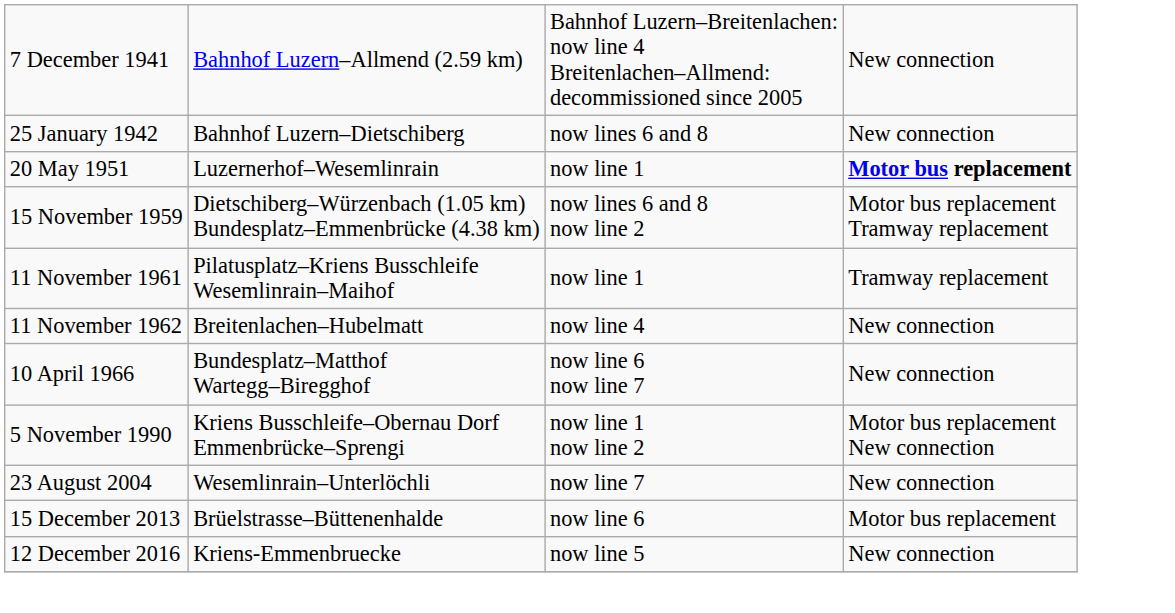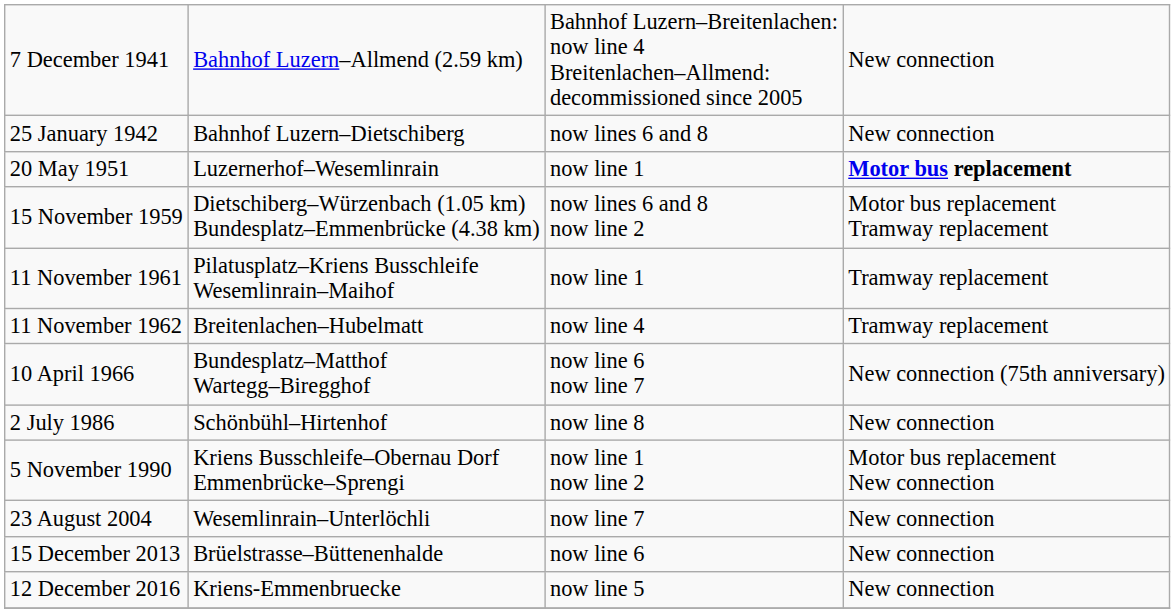 <table class="wikitable">
 <tr>
 <td>7 December 1941</td>
 <td><a href='#'>Bahnhof Luzern</a>–Allmend (2.59 km)</td>
 <td>Bahnhof Luzern–Breitenlachen:<br>now line 4 <br>Breitenlachen–Allmend:<br>decommissioned since 2005</td>
 <td>New connection</td>
 </tr>
 <tr>
 <td>25 January 1942</td>
 <td>Bahnhof Luzern–Dietschiberg</td>
 <td>now lines 6 and 8</td>
 <td>New connection</td>
 </tr>
 <tr>
 <td>20 May 1951</td>
 <td>Luzernerhof–Wesemlinrain</td>
 <td>now line 1</td>
 <td><strong><a href='#'>Motor bus</a> replacement</strong></td>
 </tr>
 <tr>
 <td>15 November 1959</td>
 <td>Dietschiberg–Würzenbach (1.05 km) <br>Bundesplatz–Emmenbrücke (4.38 km)</td>
 <td>now lines 6 and 8 <br>now line 2</td>
 <td>Motor bus replacement<br>Tramway replacement</td>
 </tr>
 <tr>
 <td>11 November 1961</td>
 <td>Pilatusplatz–Kriens Busschleife <br>Wesemlinrain–Maihof</td>
 <td>now line 1</td>
 <td>Tramway replacement</td>
 </tr>
 <tr>
 <td>11 November 1962</td>
 <td>Breitenlachen–Hubelmatt</td>
 <td>now line 4</td>
-<td>New connection</td>
+<td>Tramway replacement</td>
 </tr>
 <tr>
 <td>10 April 1966</td>
 <td>Bundesplatz–Matthof <br>Wartegg–Biregghof</td>
 <td>now line 6 <br>now line 7</td>
+<td>New connection (75th anniversary)</td>
+</tr>
+<tr>
+<td>2 July 1986</td>
+<td>Schönbühl–Hirtenhof</td>
+<td>now line 8</td>
 <td>New connection</td>
 </tr>
 <tr>
 <td>5 November 1990</td>
 <td>Kriens Busschleife–Obernau Dorf <br>Emmenbrücke–Sprengi</td>
 <td>now line 1 <br>now line 2</td>
 <td>Motor bus replacement<br>New connection</td>
 </tr>
 <tr>
 <td>23 August 2004</td>
 <td>Wesemlinrain–Unterlöchli</td>
 <td>now line 7</td>
 <td>New connection</td>
 </tr>
 <tr>
 <td>15 December 2013</td>
 <td>Brüelstrasse–Büttenenhalde</td>
 <td>now line 6</td>
-<td>Motor bus replacement</td>
+<td>New connection</td>
 </tr>
 <tr>
 <td>12 December 2016</td>
 <td>Kriens-Emmenbruecke</td>
 <td>now line 5</td>
 <td>New connection</td>
 </tr>
 <tr>
 </tr>
 </table>
